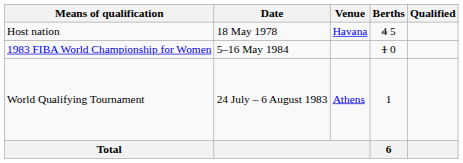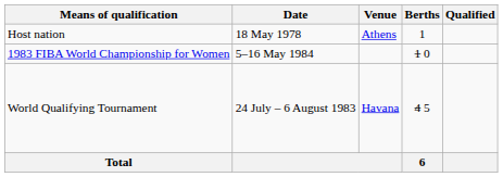 <table class="wikitable">
 <tr>
 <th>Means of qualification</th>
 <th>Date</th>
 <th>Venue</th>
 <th>Berths</th>
 <th>Qualified</th>
 </tr>
 <tr>
 <td>Host nation</td>
 <td>18 May 1978</td>
-<td> <a href='#'>Havana</a></td>
-<td align=center><s>4</s> 5</td>
+<td> <a href='#'>Athens</a></td>
+<td align=center>1</td>
 <td></td>
 </tr>
 <tr>
 <td><a href='#'>1983 FIBA World Championship for Women</a></td>
 <td>5–16 May 1984</td>
 <td></td>
 <td align=center><s>1</s> 0</td>
 <td><s></s></td>
 </tr>
 <tr>
 <td>World Qualifying Tournament</td>
 <td>24 July – 6 August 1983</td>
-<td> <a href='#'>Athens</a></td>
-<td align=center>1</td>
+<td> <a href='#'>Havana</a></td>
+<td align=center><s>4</s> 5</td>
 <td><br><br><br><s></s><br><s></s><br><br></td>
 </tr>
 <tr>
 <th>Total</th>
 <th colspan="2"></th>
 <th>6</th>
 <th></th>
 </tr>
 </table>
